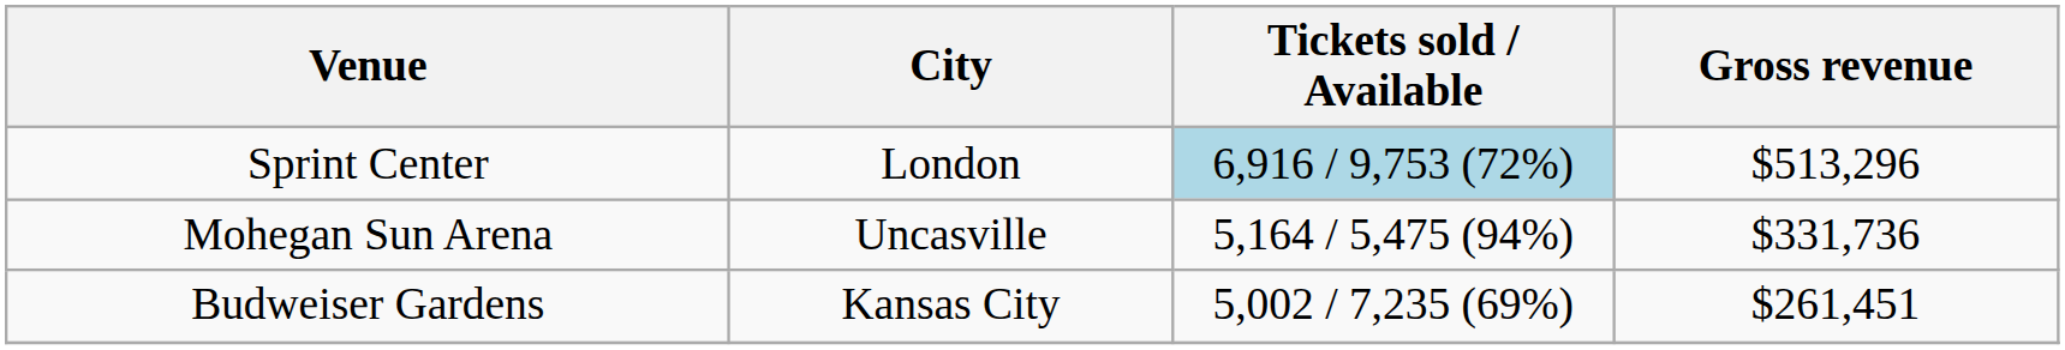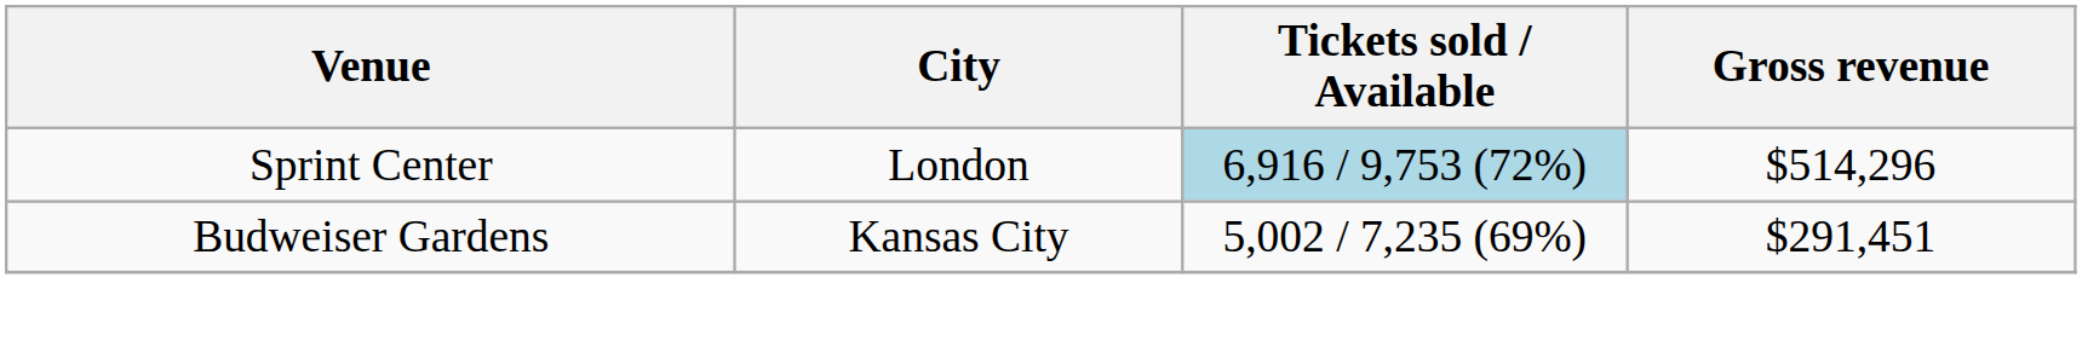 <table class="wikitable" style="text-align:center">
 <tr>
 <th style="width:250px;">Venue</th>
 <th style="width:150px;">City</th>
 <th style="width:150px;">Tickets sold / Available</th>
 <th style="width:150px;">Gross revenue</th>
 </tr>
 <tr>
 <td>Sprint Center</td>
 <td>London</td>
 <td style="background: lightblue;">6,916 / 9,753 (72%)</td>
-<td>$513,296</td>
-</tr>
-<tr>
-<td>Mohegan Sun Arena</td>
-<td>Uncasville</td>
-<td>5,164 / 5,475 (94%)</td>
-<td>$331,736</td>
+<td>$514,296</td>
 </tr>
 <tr>
 <td>Budweiser Gardens</td>
 <td>Kansas City</td>
 <td>5,002 / 7,235 (69%)</td>
-<td>$261,451</td>
+<td>$291,451</td>
 </tr>
 <tr>
 </tr>
 </table>
